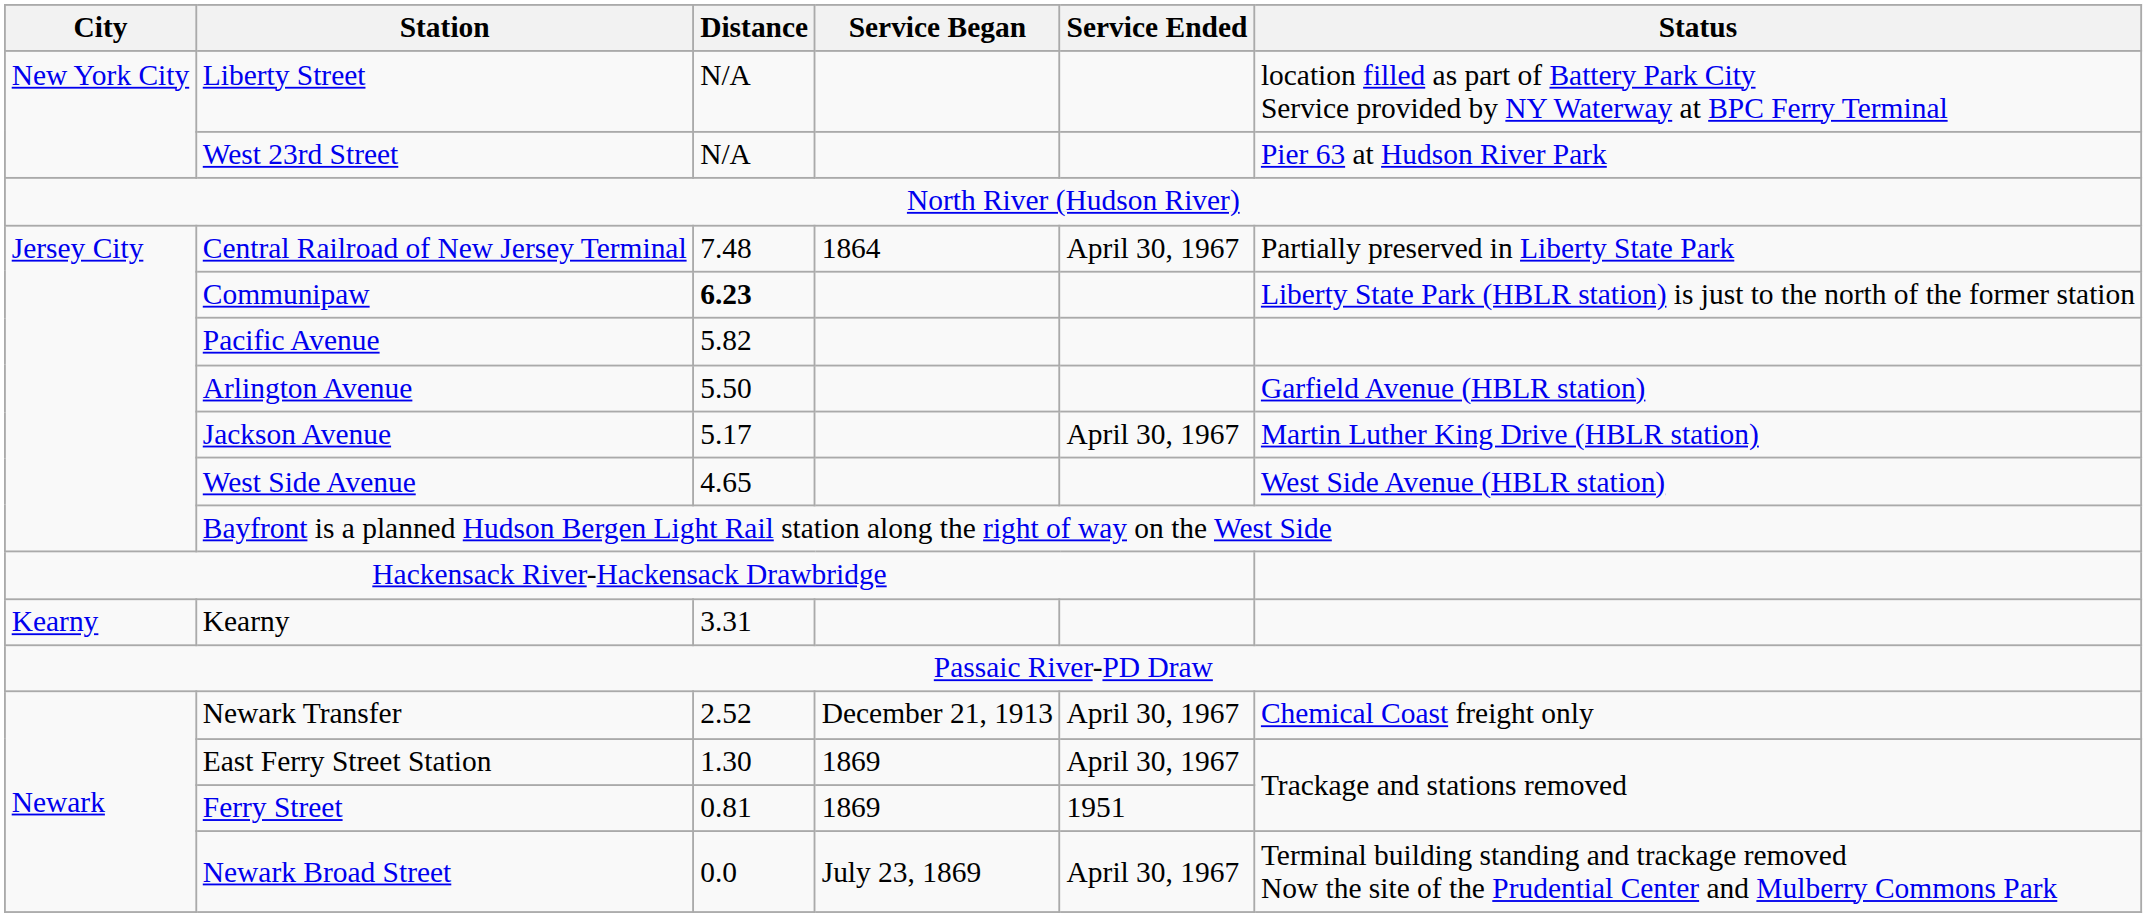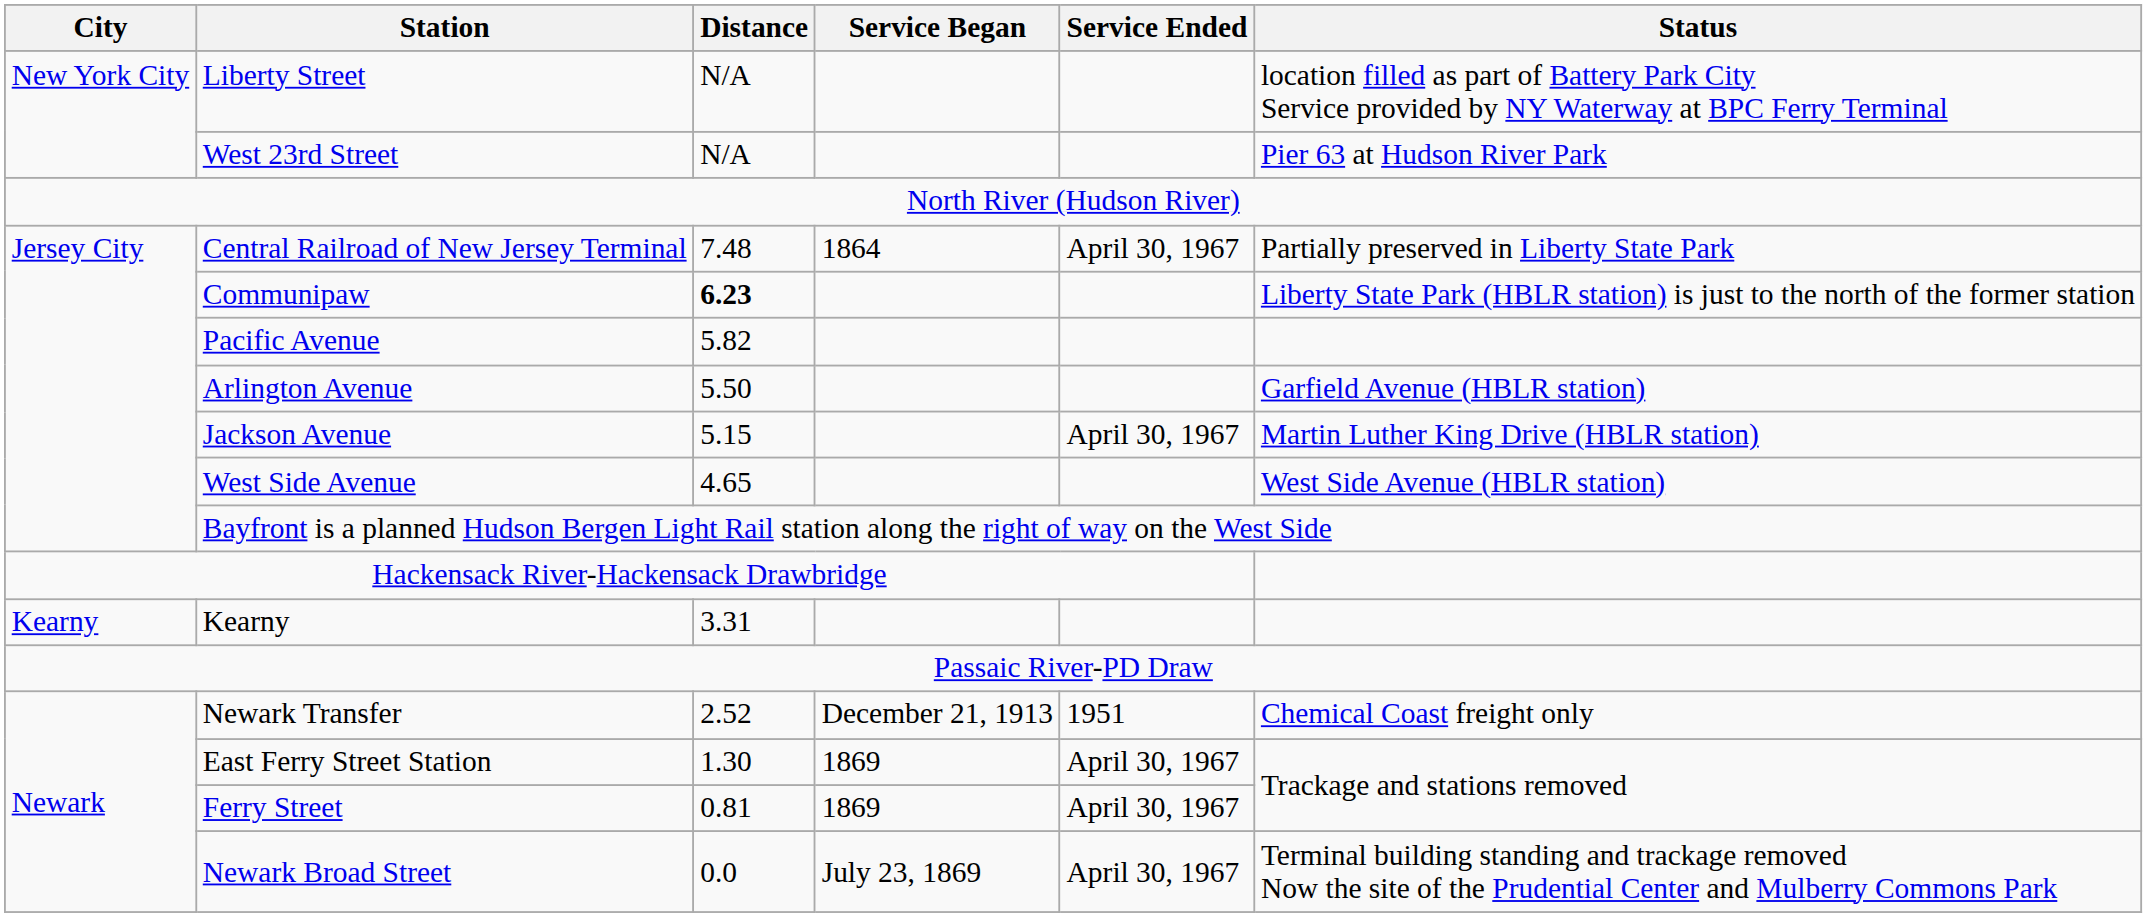 <table class="wikitable">
 <tr>
 <th>City</th>
 <th>Station</th>
 <th>Distance</th>
 <th>Service Began</th>
 <th>Service Ended</th>
 <th>Status</th>
 </tr>
 <tr valign="top">
 <td rowspan=2><a href='#'>New York City</a></td>
 <td><a href='#'>Liberty Street</a></td>
 <td>N/A</td>
 <td></td>
 <td></td>
 <td>location <a href='#'>filled</a> as part of <a href='#'>Battery Park City</a><br>Service provided by <a href='#'>NY Waterway</a> at <a href='#'>BPC Ferry Terminal</a></td>
 </tr>
 <tr>
 <td><a href='#'>West 23rd Street</a></td>
 <td>N/A</td>
 <td></td>
 <td></td>
 <td><a href='#'>Pier 63</a> at <a href='#'>Hudson River Park</a></td>
 </tr>
 <tr>
 <td colspan=6 style="text-align:center;"><a href='#'>North River (Hudson River)</a></td>
 </tr>
 <tr valign="top">
 <td rowspan=7><a href='#'>Jersey City</a></td>
 <td><a href='#'>Central Railroad of New Jersey Terminal</a></td>
 <td>7.48</td>
 <td>1864</td>
 <td>April 30, 1967</td>
 <td>Partially preserved in <a href='#'>Liberty State Park</a></td>
 </tr>
 <tr>
 <td><a href='#'>Communipaw</a></td>
 <td><strong>6.23</strong></td>
 <td></td>
 <td></td>
 <td><a href='#'>Liberty State Park (HBLR station)</a> is just to the north of the former station</td>
 </tr>
 <tr>
 <td><a href='#'>Pacific Avenue</a></td>
 <td>5.82</td>
 <td></td>
 <td></td>
 <td></td>
 </tr>
 <tr>
 <td><a href='#'>Arlington Avenue</a></td>
 <td>5.50</td>
 <td></td>
 <td></td>
 <td><a href='#'>Garfield Avenue (HBLR station)</a></td>
 </tr>
 <tr>
 <td><a href='#'>Jackson Avenue</a></td>
-<td>5.17</td>
+<td>5.15</td>
 <td></td>
 <td>April 30, 1967</td>
 <td><a href='#'>Martin Luther King Drive (HBLR station)</a></td>
 </tr>
 <tr>
 <td><a href='#'>West Side Avenue</a></td>
 <td>4.65</td>
 <td></td>
 <td></td>
 <td><a href='#'>West Side Avenue (HBLR station)</a></td>
 </tr>
 <tr>
 <td colspan=5><a href='#'>Bayfront</a> is a planned <a href='#'>Hudson Bergen Light Rail</a> station along the <a href='#'>right of way</a> on the <a href='#'>West Side</a></td>
 </tr>
 <tr>
 <td colspan=5 style="text-align:center;"><a href='#'>Hackensack River</a>-<a href='#'>Hackensack Drawbridge</a></td>
 </tr>
 <tr>
 <td><a href='#'>Kearny</a></td>
 <td>Kearny</td>
 <td>3.31</td>
 <td></td>
 <td></td>
 <td></td>
 </tr>
 <tr>
 <td colspan=6 style="text-align:center;"><a href='#'>Passaic River</a>-<a href='#'>PD Draw</a></td>
 </tr>
 <tr>
 <td rowspan=5><a href='#'>Newark</a></td>
 <td>Newark Transfer</td>
 <td>2.52</td>
 <td>December 21, 1913</td>
-<td>April 30, 1967</td>
+<td>1951</td>
 <td><a href='#'>Chemical Coast</a> freight only</td>
 </tr>
 <tr>
 <td>East Ferry Street Station</td>
 <td>1.30</td>
 <td>1869</td>
 <td>April 30, 1967</td>
 <td rowspan=2>Trackage and stations removed</td>
 </tr>
 <tr>
 <td><a href='#'>Ferry Street</a></td>
 <td>0.81</td>
 <td>1869</td>
-<td>1951</td>
+<td>April 30, 1967</td>
 </tr>
 <tr>
 <td><a href='#'>Newark Broad Street</a><br></td>
 <td>0.0</td>
 <td>July 23, 1869</td>
 <td>April 30, 1967</td>
 <td>Terminal building standing and trackage removed<br>Now the site of the <a href='#'>Prudential Center</a> and <a href='#'>Mulberry Commons Park</a></td>
 </tr>
 </table>
